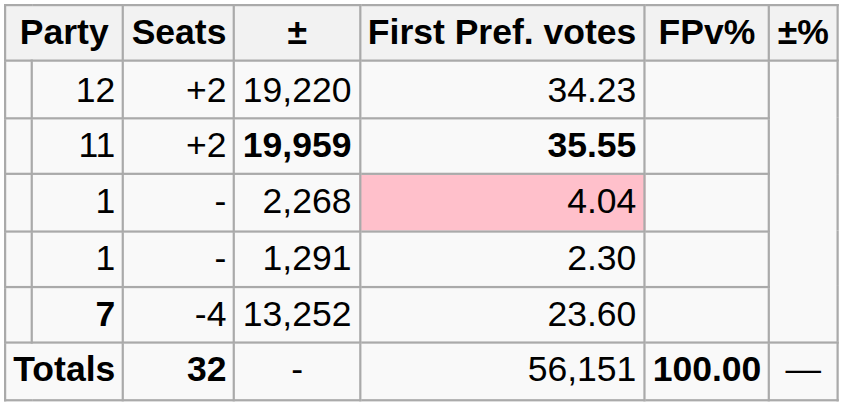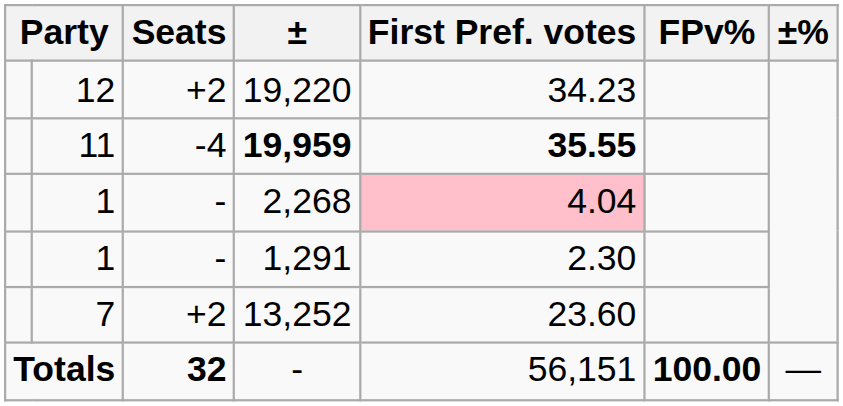 <table class=wikitable>
 <tr>
 <th colspan=2 align=center>Party</th>
 <th valign=top>Seats</th>
 <th valign=top>±</th>
 <th valign=top>First Pref. votes</th>
 <th valign=top>FPv%</th>
 <th valign=top>±%</th>
 </tr>
 <tr>
 <td></td>
 <td align=right>12</td>
 <td align=right>+2</td>
 <td align=right>19,220</td>
 <td align=right>34.23</td>
 <td align=right></td>
 </tr>
 <tr>
 <td></td>
 <td align=right>11</td>
-<td align=right>+2</td>
+<td align=right>-4</td>
 <td align=right><strong>19,959</strong></td>
 <td align=right><strong>35.55</strong></td>
 <td align=right></td>
 </tr>
 <tr>
 <td></td>
 <td align=right>1</td>
 <td align=right>-</td>
 <td align=right>2,268</td>
 <td align=right style="background: pink;">4.04</td>
 <td align=right></td>
 </tr>
 <tr>
 <td></td>
 <td align=right>1</td>
 <td align=right>-</td>
 <td align=right>1,291</td>
 <td align=right>2.30</td>
 <td align=right></td>
 </tr>
 <tr>
 <td></td>
-<td align=right><strong>7</strong></td>
-<td align=right>-4</td>
+<td align=right>7</td>
+<td align=right>+2</td>
 <td align=right>13,252</td>
 <td align=right>23.60</td>
 <td align=right></td>
 </tr>
 <tr>
 <td colspan=2 align=center><strong>Totals</strong></td>
 <td align=right><strong>32</strong></td>
 <td align=center>-</td>
 <td align=right>56,151</td>
 <td align=center><strong>100.00</strong></td>
 <td align=center>—</td>
 </tr>
 </table>
